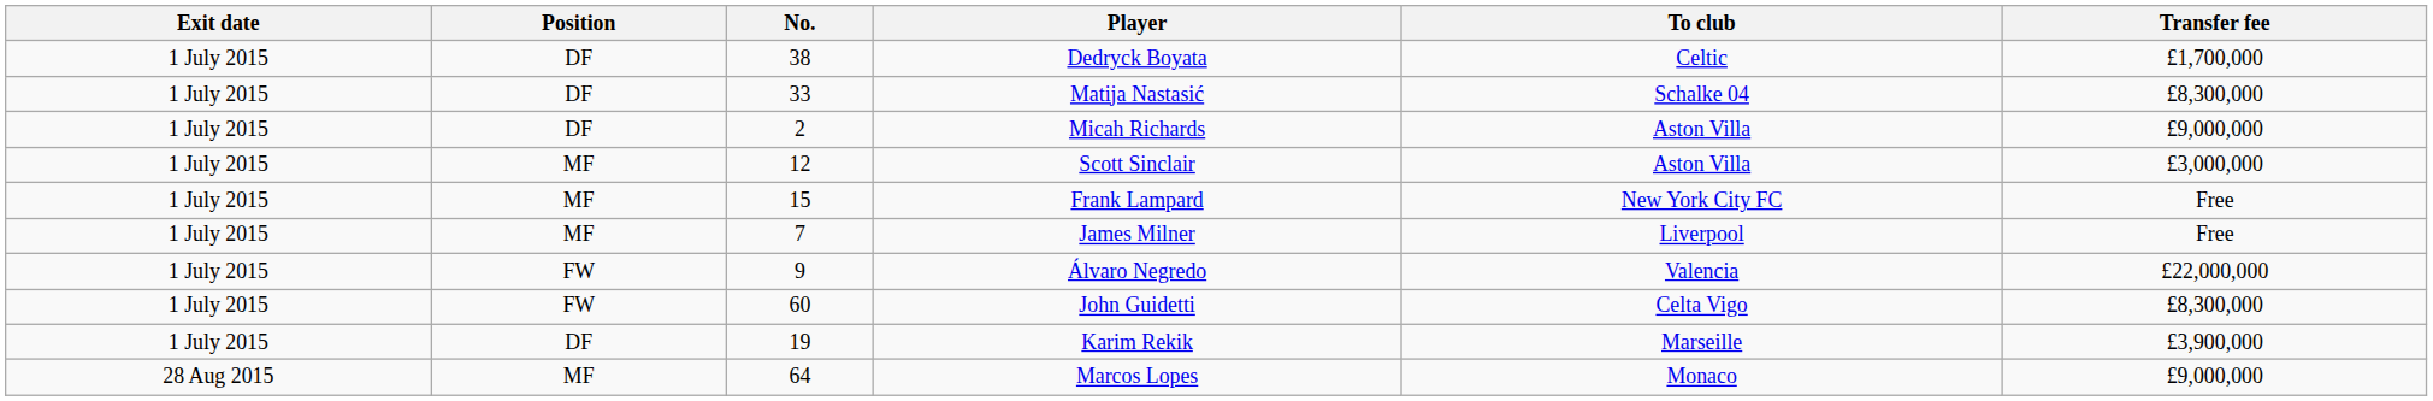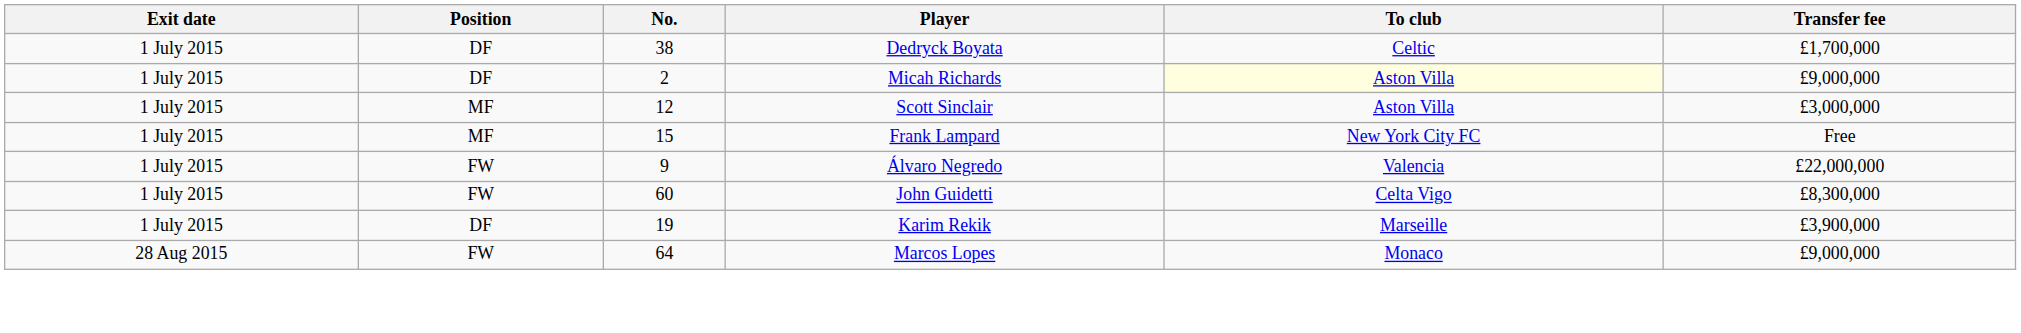 <table class="wikitable sortable" style="width:97%; text-align:center; font-size:85%; text-align:centre;">
 <tr>
 <th>Exit date</th>
 <th>Position</th>
 <th>No.</th>
 <th>Player</th>
 <th>To club</th>
 <th>Transfer fee</th>
 </tr>
 <tr>
 <td>1 July 2015</td>
 <td>DF</td>
 <td>38</td>
 <td> <a href='#'>Dedryck Boyata</a></td>
 <td> <a href='#'>Celtic</a></td>
 <td>£1,700,000</td>
 </tr>
 <tr>
 <td>1 July 2015</td>
 <td>DF</td>
-<td>33</td>
-<td> <a href='#'>Matija Nastasić</a></td>
-<td> <a href='#'>Schalke 04</a></td>
-<td>£8,300,000</td>
-</tr>
-<tr>
-<td>1 July 2015</td>
-<td>DF</td>
 <td>2</td>
 <td> <a href='#'>Micah Richards</a></td>
-<td> <a href='#'>Aston Villa</a></td>
+<td style="background: lightyellow;"> <a href='#'>Aston Villa</a></td>
 <td>£9,000,000</td>
 </tr>
 <tr>
 <td>1 July 2015</td>
 <td>MF</td>
 <td>12</td>
 <td> <a href='#'>Scott Sinclair</a></td>
 <td> <a href='#'>Aston Villa</a></td>
 <td>£3,000,000</td>
 </tr>
 <tr>
 <td>1 July 2015</td>
 <td>MF</td>
 <td>15</td>
 <td> <a href='#'>Frank Lampard</a></td>
 <td> <a href='#'>New York City FC</a></td>
-<td>Free</td>
-</tr>
-<tr>
-<td>1 July 2015</td>
-<td>MF</td>
-<td>7</td>
-<td> <a href='#'>James Milner</a></td>
-<td> <a href='#'>Liverpool</a></td>
 <td>Free</td>
 </tr>
 <tr>
 <td>1 July 2015</td>
 <td>FW</td>
 <td>9</td>
 <td> <a href='#'>Álvaro Negredo</a></td>
 <td> <a href='#'>Valencia</a></td>
 <td>£22,000,000</td>
 </tr>
 <tr>
 <td>1 July 2015</td>
 <td>FW</td>
 <td>60</td>
 <td> <a href='#'>John Guidetti</a></td>
 <td> <a href='#'>Celta Vigo</a></td>
 <td>£8,300,000</td>
 </tr>
 <tr>
 <td>1 July 2015</td>
 <td>DF</td>
 <td>19</td>
 <td> <a href='#'>Karim Rekik</a></td>
 <td> <a href='#'>Marseille</a></td>
 <td>£3,900,000</td>
 </tr>
 <tr>
 <td>28 Aug 2015</td>
-<td>MF</td>
+<td>FW</td>
 <td>64</td>
 <td> <a href='#'>Marcos Lopes</a></td>
 <td> <a href='#'>Monaco</a></td>
 <td>£9,000,000</td>
 </tr>
 </table>
